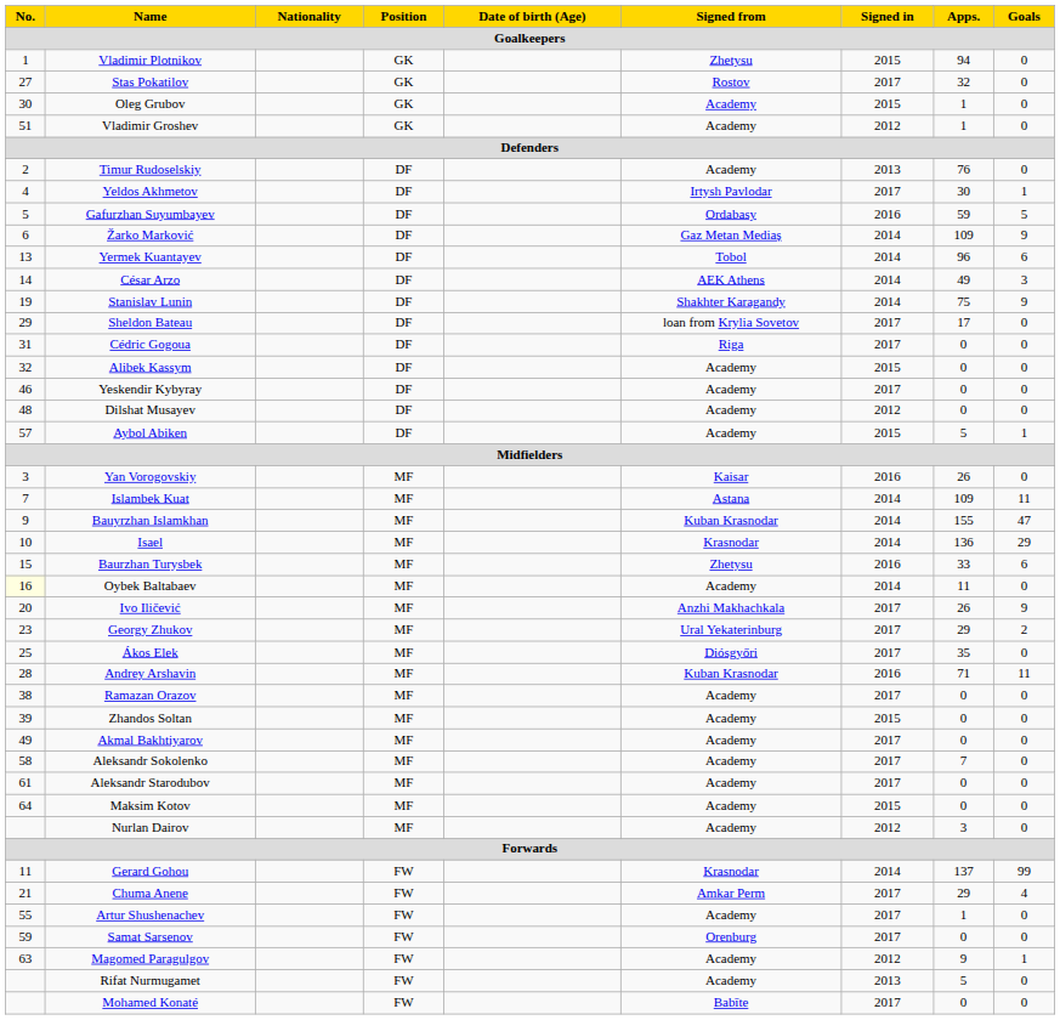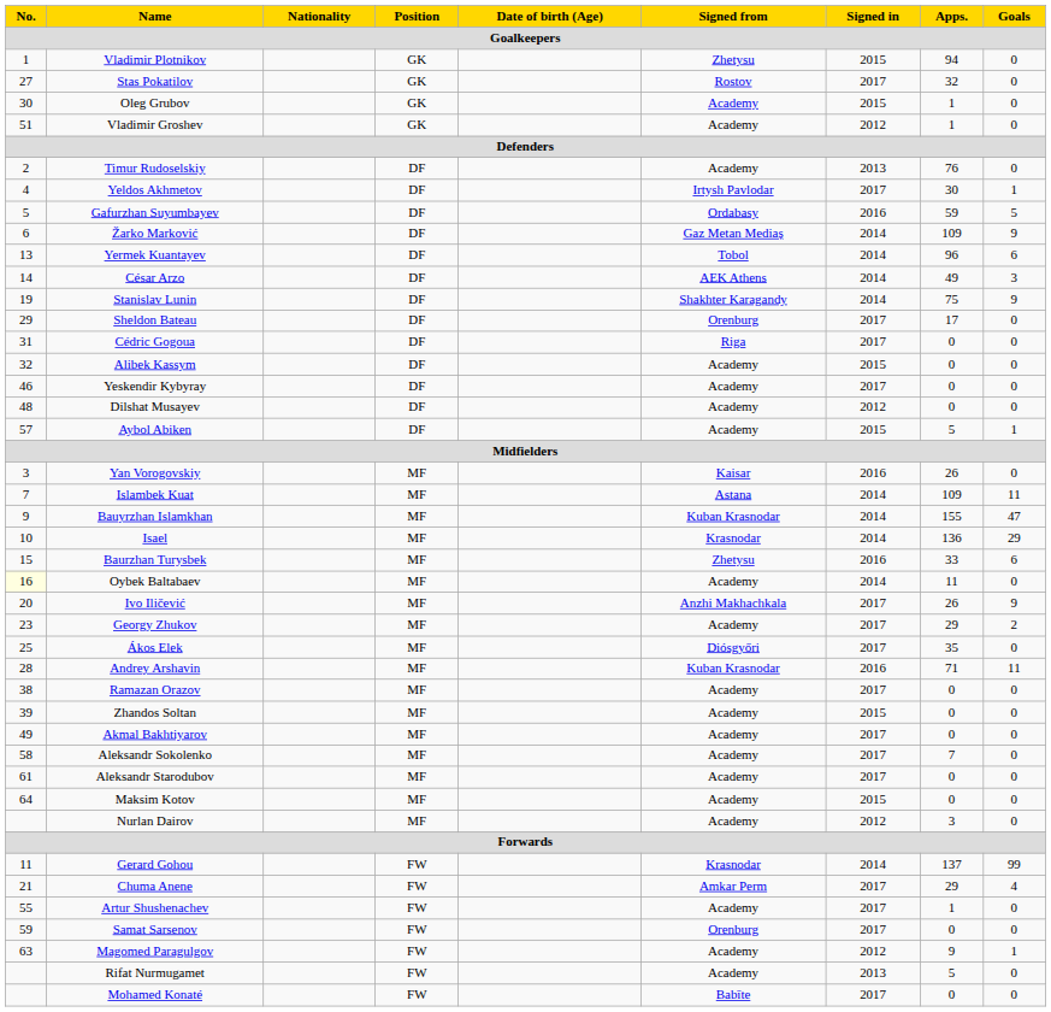 <table class="wikitable"  style="text-align:center; font-size:90%; width:90%;">
 <tr>
 <th style="background:#FFD700; color:#000000; text-align:center;">No.</th>
 <th style="background:#FFD700; color:#000000; text-align:center;">Name</th>
 <th style="background:#FFD700; color:#000000; text-align:center;">Nationality</th>
 <th style="background:#FFD700; color:#000000; text-align:center;">Position</th>
 <th style="background:#FFD700; color:#000000; text-align:center;">Date of birth (Age)</th>
 <th style="background:#FFD700; color:#000000; text-align:center;">Signed from</th>
 <th style="background:#FFD700; color:#000000; text-align:center;">Signed in</th>
 <th style="background:#FFD700; color:#000000; text-align:center;">Apps.</th>
 <th style="background:#FFD700; color:#000000; text-align:center;">Goals</th>
 </tr>
 <tr>
 <th colspan="11"  style="background:#dcdcdc; text-align:center;">Goalkeepers</th>
 </tr>
 <tr>
 <td>1</td>
 <td><a href='#'>Vladimir Plotnikov</a></td>
 <td></td>
 <td>GK</td>
 <td></td>
 <td><a href='#'>Zhetysu</a></td>
 <td>2015</td>
 <td>94</td>
 <td>0</td>
 </tr>
 <tr>
 <td>27</td>
 <td><a href='#'>Stas Pokatilov</a></td>
 <td></td>
 <td>GK</td>
 <td></td>
 <td><a href='#'>Rostov</a></td>
 <td>2017</td>
 <td>32</td>
 <td>0</td>
 </tr>
 <tr>
 <td>30</td>
 <td>Oleg Grubov</td>
 <td></td>
 <td>GK</td>
 <td></td>
 <td><a href='#'>Academy</a></td>
 <td>2015</td>
 <td>1</td>
 <td>0</td>
 </tr>
 <tr>
 <td>51</td>
 <td>Vladimir Groshev</td>
 <td></td>
 <td>GK</td>
 <td></td>
 <td>Academy</td>
 <td>2012</td>
 <td>1</td>
 <td>0</td>
 </tr>
 <tr>
 <th colspan="11"  style="background:#dcdcdc; text-align:center;">Defenders</th>
 </tr>
 <tr>
 <td>2</td>
 <td><a href='#'>Timur Rudoselskiy</a></td>
 <td></td>
 <td>DF</td>
 <td></td>
 <td>Academy</td>
 <td>2013</td>
 <td>76</td>
 <td>0</td>
 </tr>
 <tr>
 <td>4</td>
 <td><a href='#'>Yeldos Akhmetov</a></td>
 <td></td>
 <td>DF</td>
 <td></td>
 <td><a href='#'>Irtysh Pavlodar</a></td>
 <td>2017</td>
 <td>30</td>
 <td>1</td>
 </tr>
 <tr>
 <td>5</td>
 <td><a href='#'>Gafurzhan Suyumbayev</a></td>
 <td></td>
 <td>DF</td>
 <td></td>
 <td><a href='#'>Ordabasy</a></td>
 <td>2016</td>
 <td>59</td>
 <td>5</td>
 </tr>
 <tr>
 <td>6</td>
 <td><a href='#'>Žarko Marković</a></td>
 <td></td>
 <td>DF</td>
 <td></td>
 <td><a href='#'>Gaz Metan Mediaș</a></td>
 <td>2014</td>
 <td>109</td>
 <td>9</td>
 </tr>
 <tr>
 <td>13</td>
 <td><a href='#'>Yermek Kuantayev</a></td>
 <td></td>
 <td>DF</td>
 <td></td>
 <td><a href='#'>Tobol</a></td>
 <td>2014</td>
 <td>96</td>
 <td>6</td>
 </tr>
 <tr>
 <td>14</td>
 <td><a href='#'>César Arzo</a></td>
 <td></td>
 <td>DF</td>
 <td></td>
 <td><a href='#'>AEK Athens</a></td>
 <td>2014</td>
 <td>49</td>
 <td>3</td>
 </tr>
 <tr>
 <td>19</td>
 <td><a href='#'>Stanislav Lunin</a></td>
 <td></td>
 <td>DF</td>
 <td></td>
 <td><a href='#'>Shakhter Karagandy</a></td>
 <td>2014</td>
 <td>75</td>
 <td>9</td>
 </tr>
 <tr>
 <td>29</td>
 <td><a href='#'>Sheldon Bateau</a></td>
 <td></td>
 <td>DF</td>
 <td></td>
-<td>loan from <a href='#'>Krylia Sovetov</a></td>
+<td><a href='#'>Orenburg</a></td>
 <td>2017</td>
 <td>17</td>
 <td>0</td>
 </tr>
 <tr>
 <td>31</td>
 <td><a href='#'>Cédric Gogoua</a></td>
 <td></td>
 <td>DF</td>
 <td></td>
 <td><a href='#'>Riga</a></td>
 <td>2017</td>
 <td>0</td>
 <td>0</td>
 </tr>
 <tr>
 <td>32</td>
 <td><a href='#'>Alibek Kassym</a></td>
 <td></td>
 <td>DF</td>
 <td></td>
 <td>Academy</td>
 <td>2015</td>
 <td>0</td>
 <td>0</td>
 </tr>
 <tr>
 <td>46</td>
 <td>Yeskendir Kybyray</td>
 <td></td>
 <td>DF</td>
 <td></td>
 <td>Academy</td>
 <td>2017</td>
 <td>0</td>
 <td>0</td>
 </tr>
 <tr>
 <td>48</td>
 <td>Dilshat Musayev</td>
 <td></td>
 <td>DF</td>
 <td></td>
 <td>Academy</td>
 <td>2012</td>
 <td>0</td>
 <td>0</td>
 </tr>
 <tr>
 <td>57</td>
 <td><a href='#'>Aybol Abiken</a></td>
 <td></td>
 <td>DF</td>
 <td></td>
 <td>Academy</td>
 <td>2015</td>
 <td>5</td>
 <td>1</td>
 </tr>
 <tr>
 <th colspan="11"  style="background:#dcdcdc; text-align:center;">Midfielders</th>
 </tr>
 <tr>
 <td>3</td>
 <td><a href='#'>Yan Vorogovskiy</a></td>
 <td></td>
 <td>MF</td>
 <td></td>
 <td><a href='#'>Kaisar</a></td>
 <td>2016</td>
 <td>26</td>
 <td>0</td>
 </tr>
 <tr>
 <td>7</td>
 <td><a href='#'>Islambek Kuat</a></td>
 <td></td>
 <td>MF</td>
 <td></td>
 <td><a href='#'>Astana</a></td>
 <td>2014</td>
 <td>109</td>
 <td>11</td>
 </tr>
 <tr>
 <td>9</td>
 <td><a href='#'>Bauyrzhan Islamkhan</a></td>
 <td></td>
 <td>MF</td>
 <td></td>
 <td><a href='#'>Kuban Krasnodar</a></td>
 <td>2014</td>
 <td>155</td>
 <td>47</td>
 </tr>
 <tr>
 <td>10</td>
 <td><a href='#'>Isael</a></td>
 <td></td>
 <td>MF</td>
 <td></td>
 <td><a href='#'>Krasnodar</a></td>
 <td>2014</td>
 <td>136</td>
 <td>29</td>
 </tr>
 <tr>
 <td>15</td>
 <td><a href='#'>Baurzhan Turysbek</a></td>
 <td></td>
 <td>MF</td>
 <td></td>
 <td><a href='#'>Zhetysu</a></td>
 <td>2016</td>
 <td>33</td>
 <td>6</td>
 </tr>
 <tr>
 <td style="background: lightyellow;">16</td>
 <td>Oybek Baltabaev</td>
 <td></td>
 <td>MF</td>
 <td></td>
 <td>Academy</td>
 <td>2014</td>
 <td>11</td>
 <td>0</td>
 </tr>
 <tr>
 <td>20</td>
 <td><a href='#'>Ivo Iličević</a></td>
 <td></td>
 <td>MF</td>
 <td></td>
 <td><a href='#'>Anzhi Makhachkala</a></td>
 <td>2017</td>
 <td>26</td>
 <td>9</td>
 </tr>
 <tr>
 <td>23</td>
 <td><a href='#'>Georgy Zhukov</a></td>
 <td></td>
 <td>MF</td>
 <td></td>
-<td><a href='#'>Ural Yekaterinburg</a></td>
+<td>Academy</td>
 <td>2017</td>
 <td>29</td>
 <td>2</td>
 </tr>
 <tr>
 <td>25</td>
 <td><a href='#'>Ákos Elek</a></td>
 <td></td>
 <td>MF</td>
 <td></td>
 <td><a href='#'>Diósgyőri</a></td>
 <td>2017</td>
 <td>35</td>
 <td>0</td>
 </tr>
 <tr>
 <td>28</td>
 <td><a href='#'>Andrey Arshavin</a></td>
 <td></td>
 <td>MF</td>
 <td></td>
 <td><a href='#'>Kuban Krasnodar</a></td>
 <td>2016</td>
 <td>71</td>
 <td>11</td>
 </tr>
 <tr>
 <td>38</td>
 <td><a href='#'>Ramazan Orazov</a></td>
 <td></td>
 <td>MF</td>
 <td></td>
 <td>Academy</td>
 <td>2017</td>
 <td>0</td>
 <td>0</td>
 </tr>
 <tr>
 <td>39</td>
 <td>Zhandos Soltan</td>
 <td></td>
 <td>MF</td>
 <td></td>
 <td>Academy</td>
 <td>2015</td>
 <td>0</td>
 <td>0</td>
 </tr>
 <tr>
 <td>49</td>
 <td><a href='#'>Akmal Bakhtiyarov</a></td>
 <td></td>
 <td>MF</td>
 <td></td>
 <td>Academy</td>
 <td>2017</td>
 <td>0</td>
 <td>0</td>
 </tr>
 <tr>
 <td>58</td>
 <td>Aleksandr Sokolenko</td>
 <td></td>
 <td>MF</td>
 <td></td>
 <td>Academy</td>
 <td>2017</td>
 <td>7</td>
 <td>0</td>
 </tr>
 <tr>
 <td>61</td>
 <td>Aleksandr Starodubov</td>
 <td></td>
 <td>MF</td>
 <td></td>
 <td>Academy</td>
 <td>2017</td>
 <td>0</td>
 <td>0</td>
 </tr>
 <tr>
 <td>64</td>
 <td>Maksim Kotov</td>
 <td></td>
 <td>MF</td>
 <td></td>
 <td>Academy</td>
 <td>2015</td>
 <td>0</td>
 <td>0</td>
 </tr>
 <tr>
 <td></td>
 <td>Nurlan Dairov</td>
 <td></td>
 <td>MF</td>
 <td></td>
 <td>Academy</td>
 <td>2012</td>
 <td>3</td>
 <td>0</td>
 </tr>
 <tr>
 <th colspan="11"  style="background:#dcdcdc; text-align:center;">Forwards</th>
 </tr>
 <tr>
 <td>11</td>
 <td><a href='#'>Gerard Gohou</a></td>
 <td></td>
 <td>FW</td>
 <td></td>
 <td><a href='#'>Krasnodar</a></td>
 <td>2014</td>
 <td>137</td>
 <td>99</td>
 </tr>
 <tr>
 <td>21</td>
 <td><a href='#'>Chuma Anene</a></td>
 <td></td>
 <td>FW</td>
 <td></td>
 <td><a href='#'>Amkar Perm</a></td>
 <td>2017</td>
 <td>29</td>
 <td>4</td>
 </tr>
 <tr>
 <td>55</td>
 <td><a href='#'>Artur Shushenachev</a></td>
 <td></td>
 <td>FW</td>
 <td></td>
 <td>Academy</td>
 <td>2017</td>
 <td>1</td>
 <td>0</td>
 </tr>
 <tr>
 <td>59</td>
 <td><a href='#'>Samat Sarsenov</a></td>
 <td></td>
 <td>FW</td>
 <td></td>
 <td><a href='#'>Orenburg</a></td>
 <td>2017</td>
 <td>0</td>
 <td>0</td>
 </tr>
 <tr>
 <td>63</td>
 <td><a href='#'>Magomed Paragulgov</a></td>
 <td></td>
 <td>FW</td>
 <td></td>
 <td>Academy</td>
 <td>2012</td>
 <td>9</td>
 <td>1</td>
 </tr>
 <tr>
 <td></td>
 <td>Rifat Nurmugamet</td>
 <td></td>
 <td>FW</td>
 <td></td>
 <td>Academy</td>
 <td>2013</td>
 <td>5</td>
 <td>0</td>
 </tr>
 <tr>
 <td></td>
 <td><a href='#'>Mohamed Konaté</a></td>
 <td></td>
 <td>FW</td>
 <td></td>
 <td><a href='#'>Babīte</a></td>
 <td>2017</td>
 <td>0</td>
 <td>0</td>
 </tr>
 </table>
